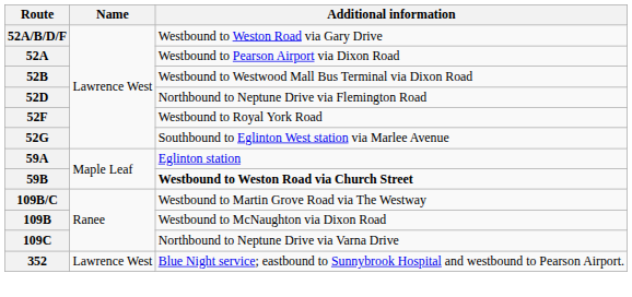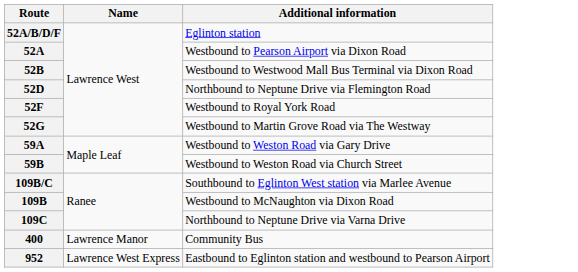 <table class="wikitable">
 <tr>
 <th>Route</th>
 <th>Name</th>
 <th>Additional information</th>
 </tr>
 <tr>
 <th>52A/B/D/F</th>
 <td rowspan="6">Lawrence West</td>
-<td>Westbound to <a href='#'>Weston Road</a> via Gary Drive</td>
+<td Eastbound to [Eglinton station (Toronto)><a href='#'>Eglinton station</a><br></td>
 </tr>
 <tr>
 <th>52A</th>
 <td>Westbound to <a href='#'>Pearson Airport</a> via Dixon Road</td>
 </tr>
 <tr>
 <th>52B</th>
 <td>Westbound to Westwood Mall Bus Terminal via Dixon Road</td>
 </tr>
 <tr>
 <th>52D</th>
 <td>Northbound to Neptune Drive via Flemington Road</td>
 </tr>
 <tr>
 <th>52F</th>
 <td>Westbound to Royal York Road</td>
 </tr>
 <tr>
 <th>52G</th>
-<td>Southbound to <a href='#'>Eglinton West station</a> via Marlee Avenue</td>
+<td>Westbound to Martin Grove Road via The Westway<br></td>
 </tr>
 <tr>
 <th>59A</th>
 <td rowspan="2">Maple Leaf</td>
-<td Eastbound to [Eglinton station (Toronto)><a href='#'>Eglinton station</a><br></td>
+<td>Westbound to <a href='#'>Weston Road</a> via Gary Drive</td>
 </tr>
 <tr>
 <th>59B</th>
-<td><strong>Westbound to Weston Road via Church Street</strong></td>
+<td>Westbound to Weston Road via Church Street</td>
 </tr>
 <tr>
 <th>109B/C</th>
 <td rowspan="3">Ranee</td>
-<td>Westbound to Martin Grove Road via The Westway<br></td>
+<td>Southbound to <a href='#'>Eglinton West station</a> via Marlee Avenue</td>
 </tr>
 <tr>
 <th>109B</th>
 <td>Westbound to McNaughton via Dixon Road</td>
 </tr>
 <tr>
 <th>109C</th>
 <td>Northbound to Neptune Drive via Varna Drive</td>
 </tr>
 <tr>
-<th>352</th>
-<td>Lawrence West</td>
-<td><a href='#'>Blue Night service</a>; eastbound to <a href='#'>Sunnybrook Hospital</a> and westbound to Pearson Airport.<br></td>
+<th>400</th>
+<td>Lawrence Manor</td>
+<td>Community Bus</td>
+</tr>
+<tr>
+<th>952</th>
+<td>Lawrence West Express</td>
+<td>Eastbound to Eglinton station and westbound to Pearson Airport<br></td>
 </tr>
 </table>
